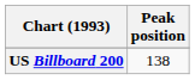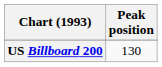 <table class="wikitable sortable plainrowheaders" style="text-align:center">
 <tr>
 <th scope="col">Chart (1993)</th>
 <th scope="col">Peak<br>position</th>
 </tr>
 <tr>
 </tr>
 <tr>
 </tr>
 <tr>
 </tr>
 <tr>
 </tr>
 <tr>
 </tr>
 <tr>
 </tr>
 <tr>
 </tr>
 <tr>
 </tr>
 <tr>
 </tr>
 <tr>
 <th scope="row">US <a href='#'><em>Billboard</em> 200</a></th>
-<td>138</td>
+<td>130</td>
 </tr>
 </table>
